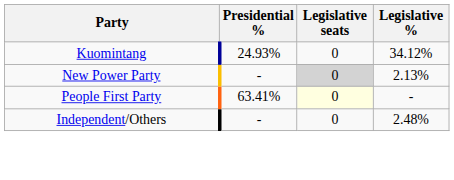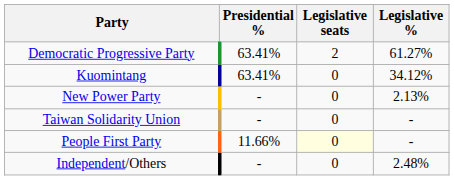 <table class="wikitable" style="text-align:center">
 <tr>
 <th width=240>Party</th>
 <th width=80>Presidential %</th>
 <th width=80>Legislative seats</th>
 <th width=80>Legislative %</th>
 </tr>
 <tr>
+<td align=center style="border-right:4px solid #1B9431;" align="center"><a href='#'>Democratic Progressive Party</a></td>
+<td>63.41%</td>
+<td>2</td>
+<td>61.27%</td>
+</tr>
+<tr>
 <td align=center style="border-right:4px solid #000099;" align="center"><a href='#'>Kuomintang</a></td>
-<td>24.93%</td>
+<td>63.41%</td>
 <td>0</td>
 <td>34.12%</td>
 </tr>
 <tr>
 <td align=center style="border-right:4px solid #FBBE01;" align="center"><a href='#'>New Power Party</a></td>
 <td>-</td>
-<td style="background: lightgrey;">0</td>
+<td>0</td>
 <td>2.13%</td>
 </tr>
 <tr>
+<td align=center style="border-right:4px solid #C69E6A;" align="center"><a href='#'>Taiwan Solidarity Union</a></td>
+<td>-</td>
+<td>0</td>
+<td>-</td>
+</tr>
+<tr>
 <td align=center style="border-right:4px solid #FF6310;" align="center"><a href='#'>People First Party</a></td>
-<td>63.41%</td>
+<td>11.66%</td>
 <td style="background: lightyellow;">0</td>
 <td>-</td>
 </tr>
 <tr>
 <td align=center style="border-right:4px solid #000000;" align="center"><a href='#'>Independent</a>/Others</td>
 <td>-</td>
 <td>0</td>
 <td>2.48%</td>
 </tr>
 </table>
